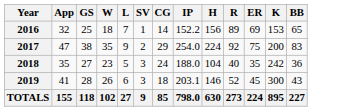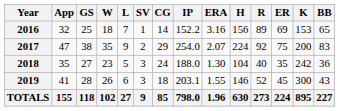 <table class="wikitable" style="text-align:center;">
 <tr>
 <th>Year</th>
 <th>App</th>
 <th>GS</th>
 <th>W</th>
 <th>L</th>
 <th>SV</th>
 <th>CG</th>
 <th>IP</th>
+<th>ERA</th>
 <th>H</th>
 <th>R</th>
 <th>ER</th>
 <th>K</th>
 <th>BB</th>
 </tr>
 <tr>
 <th>2016</th>
 <td>32</td>
 <td>25</td>
 <td>18</td>
 <td>7</td>
 <td>1</td>
 <td>14</td>
 <td>152.2</td>
+<td>3.16</td>
 <td>156</td>
 <td>89</td>
 <td>69</td>
 <td>153</td>
 <td>65</td>
 </tr>
 <tr>
 <th>2017</th>
 <td>47</td>
 <td>38</td>
 <td>35</td>
 <td>9</td>
 <td>2</td>
 <td>29</td>
 <td>254.0</td>
+<td>2.07</td>
 <td>224</td>
 <td>92</td>
 <td>75</td>
 <td>200</td>
 <td>83</td>
 </tr>
 <tr>
 <th>2018</th>
 <td>35</td>
 <td>27</td>
 <td>23</td>
 <td>5</td>
 <td>3</td>
 <td>24</td>
 <td>188.0</td>
+<td>1.30</td>
 <td>104</td>
 <td>40</td>
 <td>35</td>
 <td>242</td>
 <td>36</td>
 </tr>
 <tr>
 <th>2019</th>
 <td>41</td>
 <td>28</td>
 <td>26</td>
 <td>6</td>
 <td>3</td>
 <td>18</td>
 <td>203.1</td>
+<td>1.55</td>
 <td>146</td>
 <td>52</td>
 <td>45</td>
 <td>300</td>
 <td>43</td>
 </tr>
 <tr>
 <th>TOTALS</th>
 <th>155</th>
 <th>118</th>
 <th>102</th>
 <th>27</th>
 <th>9</th>
 <th>85</th>
 <th>798.0</th>
+<th>1.96</th>
 <th>630</th>
 <th>273</th>
 <th>224</th>
 <th>895</th>
 <th>227</th>
 </tr>
 </table>
